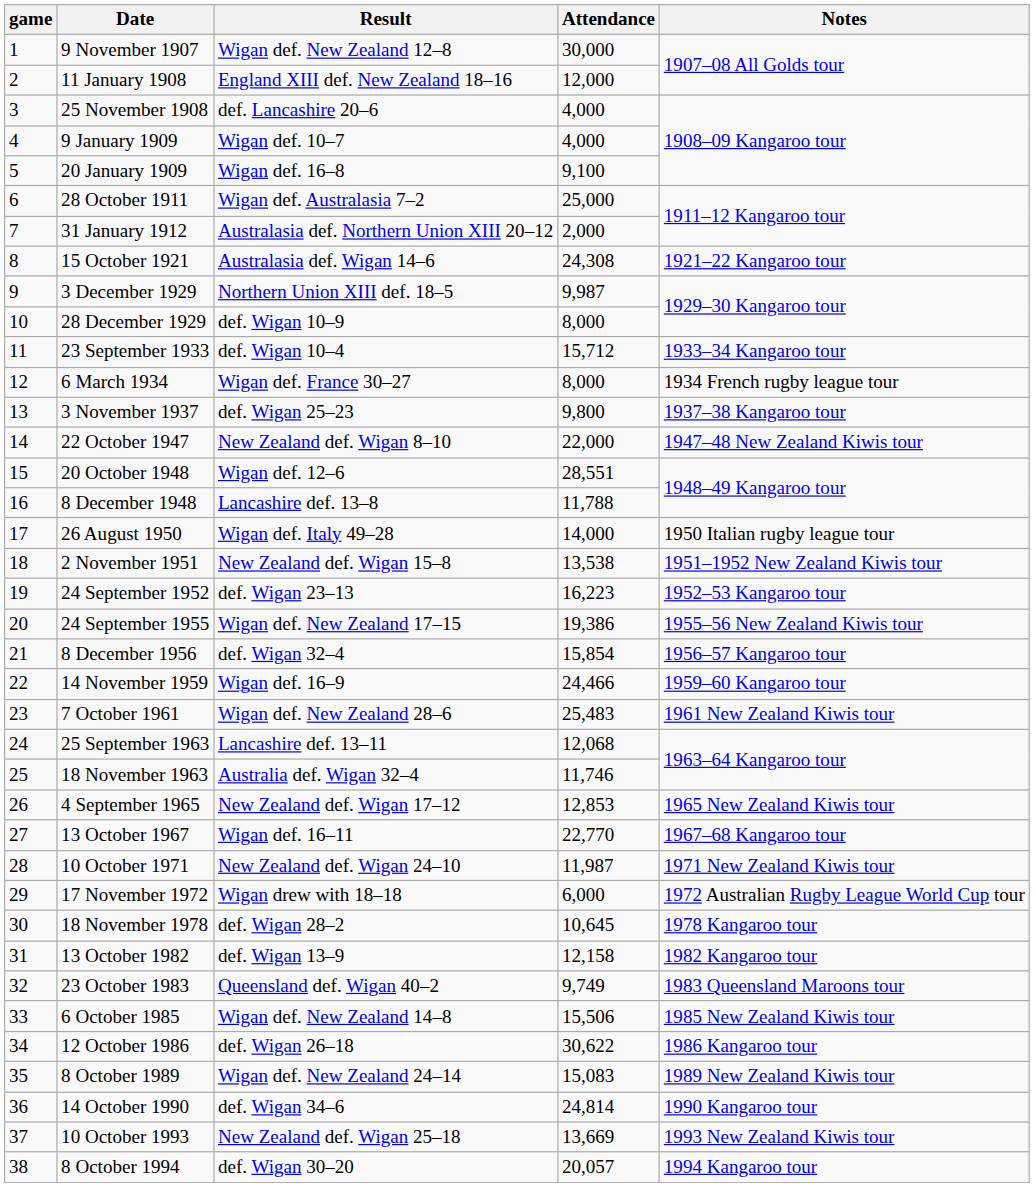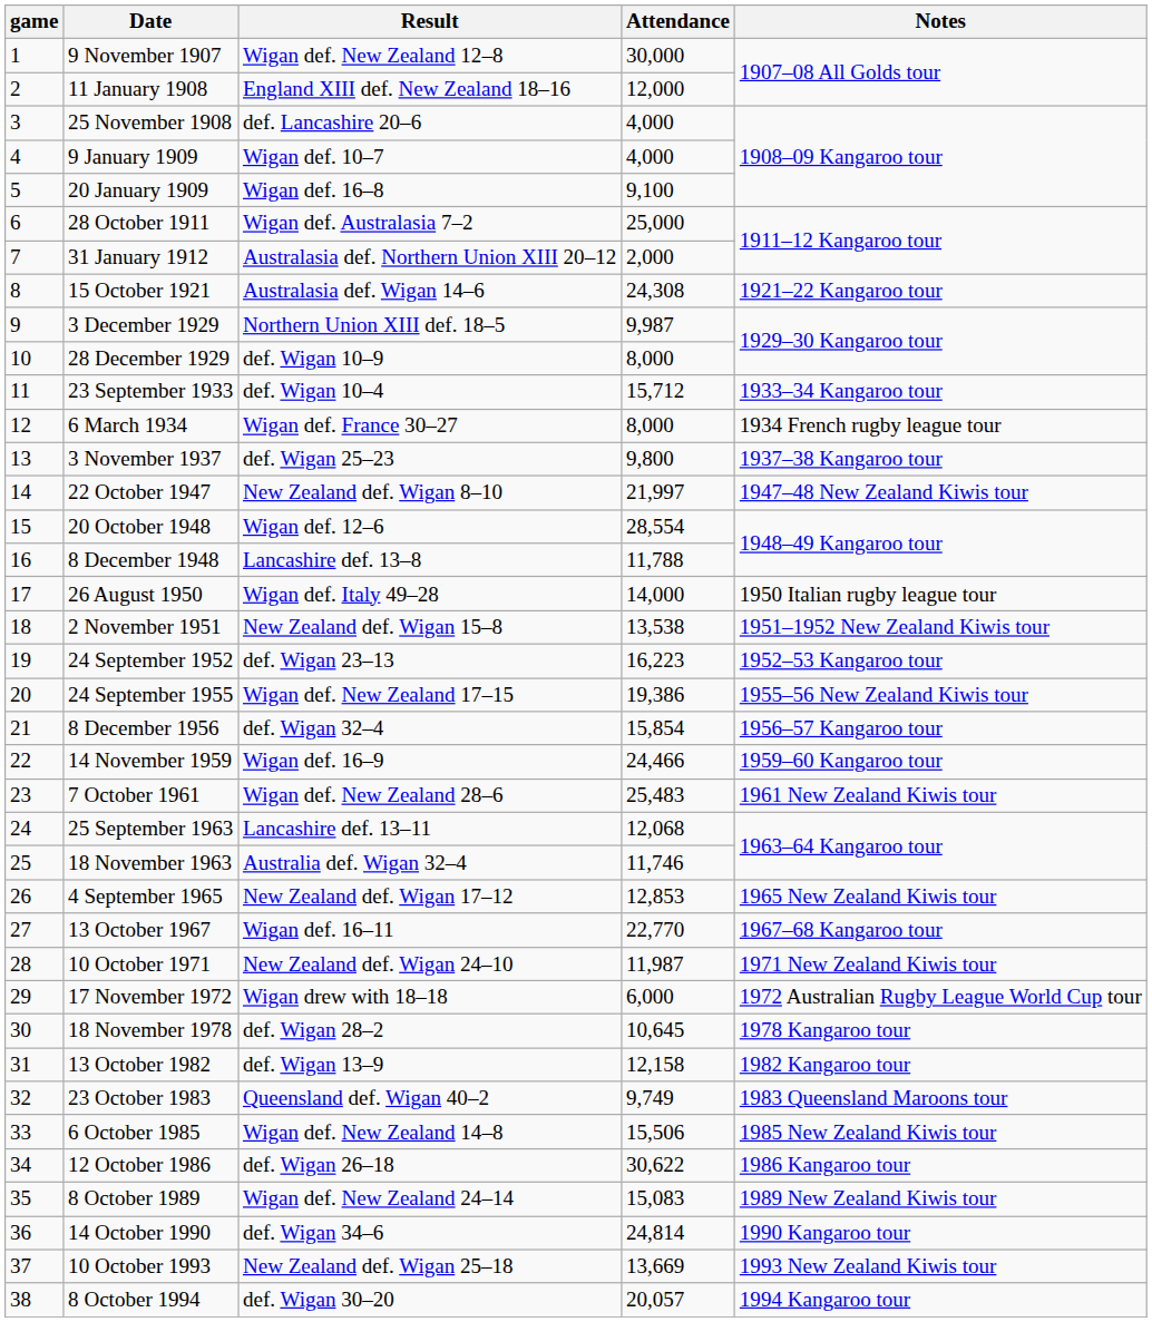 <table class="wikitable">
 <tr>
 <th>game</th>
 <th>Date</th>
 <th>Result</th>
 <th>Attendance</th>
 <th>Notes</th>
 </tr>
 <tr>
 <td>1</td>
 <td>9 November 1907</td>
 <td> <a href='#'>Wigan</a> def.  <a href='#'>New Zealand</a> 12–8</td>
 <td>30,000</td>
 <td rowspan=2><a href='#'>1907–08 All Golds tour</a></td>
 </tr>
 <tr>
 <td>2</td>
 <td>11 January 1908</td>
 <td> <a href='#'>England XIII</a> def.  <a href='#'>New Zealand</a> 18–16</td>
 <td>12,000</td>
 </tr>
 <tr>
 <td>3</td>
 <td>25 November 1908</td>
 <td>  def.  <a href='#'>Lancashire</a> 20–6</td>
 <td>4,000</td>
 <td rowspan=3><a href='#'>1908–09 Kangaroo tour</a></td>
 </tr>
 <tr>
 <td>4</td>
 <td>9 January 1909</td>
 <td> <a href='#'>Wigan</a> def.   10–7</td>
 <td>4,000</td>
 </tr>
 <tr>
 <td>5</td>
 <td>20 January 1909</td>
 <td> <a href='#'>Wigan</a> def.   16–8</td>
 <td>9,100</td>
 </tr>
 <tr>
 <td>6</td>
 <td>28 October 1911</td>
 <td> <a href='#'>Wigan</a> def.  <a href='#'>Australasia</a> 7–2</td>
 <td>25,000</td>
 <td rowspan=2><a href='#'>1911–12 Kangaroo tour</a></td>
 </tr>
 <tr>
 <td>7</td>
 <td>31 January 1912</td>
 <td> <a href='#'>Australasia</a> def.  <a href='#'>Northern Union XIII</a> 20–12</td>
 <td>2,000</td>
 </tr>
 <tr>
 <td>8</td>
 <td>15 October 1921</td>
 <td> <a href='#'>Australasia</a> def.  <a href='#'>Wigan</a> 14–6</td>
 <td>24,308</td>
 <td><a href='#'>1921–22 Kangaroo tour</a></td>
 </tr>
 <tr>
 <td>9</td>
 <td>3 December 1929</td>
 <td> <a href='#'>Northern Union XIII</a> def.   18–5</td>
 <td>9,987</td>
 <td rowspan=2><a href='#'>1929–30 Kangaroo tour</a></td>
 </tr>
 <tr>
 <td>10</td>
 <td>28 December 1929</td>
 <td>  def.  <a href='#'>Wigan</a> 10–9</td>
 <td>8,000</td>
 </tr>
 <tr>
 <td>11</td>
 <td>23 September 1933</td>
 <td>  def.  <a href='#'>Wigan</a> 10–4</td>
 <td>15,712</td>
 <td><a href='#'>1933–34 Kangaroo tour</a></td>
 </tr>
 <tr>
 <td>12</td>
 <td>6 March 1934</td>
 <td> <a href='#'>Wigan</a> def.  <a href='#'>France</a> 30–27</td>
 <td>8,000</td>
 <td>1934 French rugby league tour</td>
 </tr>
 <tr>
 <td>13</td>
 <td>3 November 1937</td>
 <td>  def.  <a href='#'>Wigan</a> 25–23</td>
 <td>9,800</td>
 <td><a href='#'>1937–38 Kangaroo tour</a></td>
 </tr>
 <tr>
 <td>14</td>
 <td>22 October 1947</td>
 <td> <a href='#'>New Zealand</a> def.  <a href='#'>Wigan</a> 8–10</td>
-<td>22,000</td>
+<td>21,997</td>
 <td><a href='#'>1947–48 New Zealand Kiwis tour</a></td>
 </tr>
 <tr>
 <td>15</td>
 <td>20 October 1948</td>
 <td> <a href='#'>Wigan</a> def.   12–6</td>
-<td>28,551</td>
+<td>28,554</td>
 <td rowspan=2><a href='#'>1948–49 Kangaroo tour</a></td>
 </tr>
 <tr>
 <td>16</td>
 <td>8 December 1948</td>
 <td> <a href='#'>Lancashire</a> def.   13–8</td>
 <td>11,788</td>
 </tr>
 <tr>
 <td>17</td>
 <td>26 August 1950</td>
 <td> <a href='#'>Wigan</a> def.  <a href='#'>Italy</a> 49–28</td>
 <td>14,000</td>
 <td>1950 Italian rugby league tour</td>
 </tr>
 <tr>
 <td>18</td>
 <td>2 November 1951</td>
 <td> <a href='#'>New Zealand</a> def.  <a href='#'>Wigan</a> 15–8</td>
 <td>13,538</td>
 <td><a href='#'>1951–1952 New Zealand Kiwis tour</a></td>
 </tr>
 <tr>
 <td>19</td>
 <td>24 September 1952</td>
 <td>  def.  <a href='#'>Wigan</a> 23–13</td>
 <td>16,223</td>
 <td><a href='#'>1952–53 Kangaroo tour</a></td>
 </tr>
 <tr>
 <td>20</td>
 <td>24 September 1955</td>
 <td> <a href='#'>Wigan</a> def.  <a href='#'>New Zealand</a> 17–15</td>
 <td>19,386</td>
 <td><a href='#'>1955–56 New Zealand Kiwis tour</a></td>
 </tr>
 <tr>
 <td>21</td>
 <td>8 December 1956</td>
 <td>  def.  <a href='#'>Wigan</a> 32–4</td>
 <td>15,854</td>
 <td><a href='#'>1956–57 Kangaroo tour</a></td>
 </tr>
 <tr>
 <td>22</td>
 <td>14 November 1959</td>
 <td> <a href='#'>Wigan</a> def.   16–9</td>
 <td>24,466</td>
 <td><a href='#'>1959–60 Kangaroo tour</a></td>
 </tr>
 <tr>
 <td>23</td>
 <td>7 October 1961</td>
 <td> <a href='#'>Wigan</a> def.  <a href='#'>New Zealand</a> 28–6</td>
 <td>25,483</td>
 <td><a href='#'>1961 New Zealand Kiwis tour</a></td>
 </tr>
 <tr>
 <td>24</td>
 <td>25 September 1963</td>
 <td> <a href='#'>Lancashire</a> def.   13–11</td>
 <td>12,068</td>
 <td rowspan=2><a href='#'>1963–64 Kangaroo tour</a></td>
 </tr>
 <tr>
 <td>25</td>
 <td>18 November 1963</td>
 <td> <a href='#'>Australia</a> def.  <a href='#'>Wigan</a> 32–4</td>
 <td>11,746</td>
 </tr>
 <tr>
 <td>26</td>
 <td>4 September 1965</td>
 <td> <a href='#'>New Zealand</a> def.  <a href='#'>Wigan</a> 17–12</td>
 <td>12,853</td>
 <td><a href='#'>1965 New Zealand Kiwis tour</a></td>
 </tr>
 <tr>
 <td>27</td>
 <td>13 October 1967</td>
 <td> <a href='#'>Wigan</a> def.   16–11</td>
 <td>22,770</td>
 <td><a href='#'>1967–68 Kangaroo tour</a></td>
 </tr>
 <tr>
 <td>28</td>
 <td>10 October 1971</td>
 <td> <a href='#'>New Zealand</a> def.  <a href='#'>Wigan</a> 24–10</td>
 <td>11,987</td>
 <td><a href='#'>1971 New Zealand Kiwis tour</a></td>
 </tr>
 <tr>
 <td>29</td>
 <td>17 November 1972</td>
 <td> <a href='#'>Wigan</a> drew with   18–18</td>
 <td>6,000</td>
 <td><a href='#'>1972</a> Australian <a href='#'>Rugby League World Cup</a> tour</td>
 </tr>
 <tr>
 <td>30</td>
 <td>18 November 1978</td>
 <td>  def.  <a href='#'>Wigan</a> 28–2</td>
 <td>10,645</td>
 <td><a href='#'>1978 Kangaroo tour</a></td>
 </tr>
 <tr>
 <td>31</td>
 <td>13 October 1982</td>
 <td>  def.  <a href='#'>Wigan</a> 13–9</td>
 <td>12,158</td>
 <td><a href='#'>1982 Kangaroo tour</a></td>
 </tr>
 <tr>
 <td>32</td>
 <td>23 October 1983</td>
 <td> <a href='#'>Queensland</a> def.  <a href='#'>Wigan</a> 40–2</td>
 <td>9,749</td>
 <td><a href='#'>1983 Queensland Maroons tour</a></td>
 </tr>
 <tr>
 <td>33</td>
 <td>6 October 1985</td>
 <td> <a href='#'>Wigan</a> def.  <a href='#'>New Zealand</a> 14–8</td>
 <td>15,506</td>
 <td><a href='#'>1985 New Zealand Kiwis tour</a></td>
 </tr>
 <tr>
 <td>34</td>
 <td>12 October 1986</td>
 <td>  def.  <a href='#'>Wigan</a> 26–18</td>
 <td>30,622</td>
 <td><a href='#'>1986 Kangaroo tour</a></td>
 </tr>
 <tr>
 <td>35</td>
 <td>8 October 1989</td>
 <td> <a href='#'>Wigan</a> def.  <a href='#'>New Zealand</a> 24–14</td>
 <td>15,083</td>
 <td><a href='#'>1989 New Zealand Kiwis tour</a></td>
 </tr>
 <tr>
 <td>36</td>
 <td>14 October 1990</td>
 <td>  def.  <a href='#'>Wigan</a> 34–6</td>
 <td>24,814</td>
 <td><a href='#'>1990 Kangaroo tour</a></td>
 </tr>
 <tr>
 <td>37</td>
 <td>10 October 1993</td>
 <td> <a href='#'>New Zealand</a> def.  <a href='#'>Wigan</a> 25–18</td>
 <td>13,669</td>
 <td><a href='#'>1993 New Zealand Kiwis tour</a></td>
 </tr>
 <tr>
 <td>38</td>
 <td>8 October 1994</td>
 <td>  def.  <a href='#'>Wigan</a> 30–20</td>
 <td>20,057</td>
 <td><a href='#'>1994 Kangaroo tour</a></td>
 </tr>
 </table>
